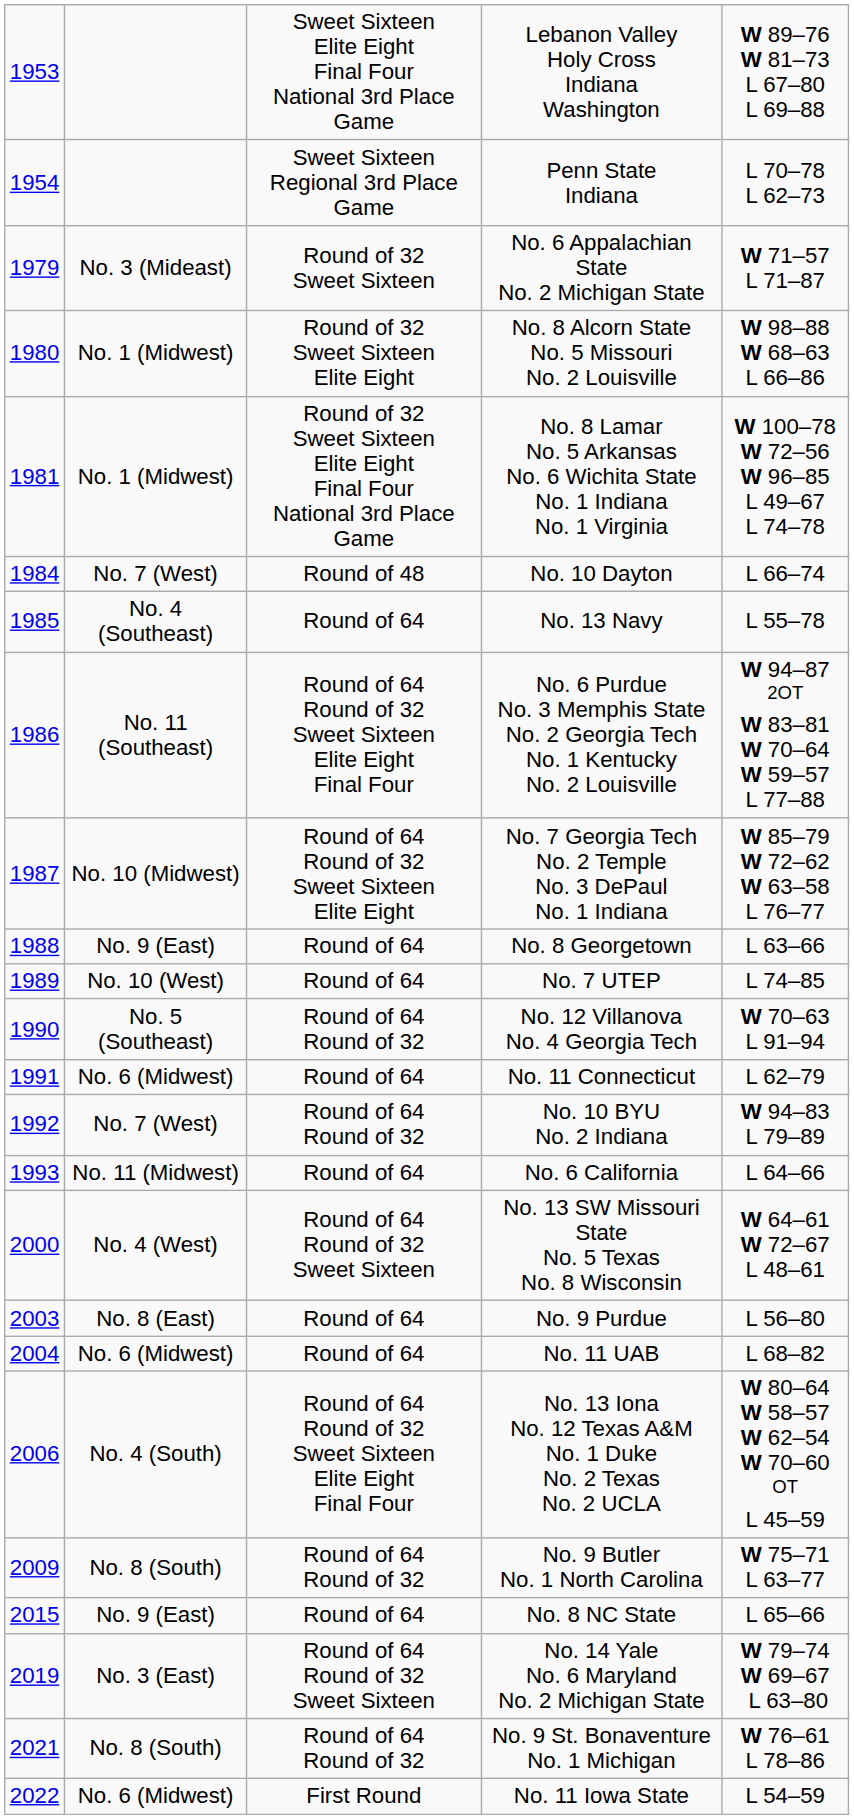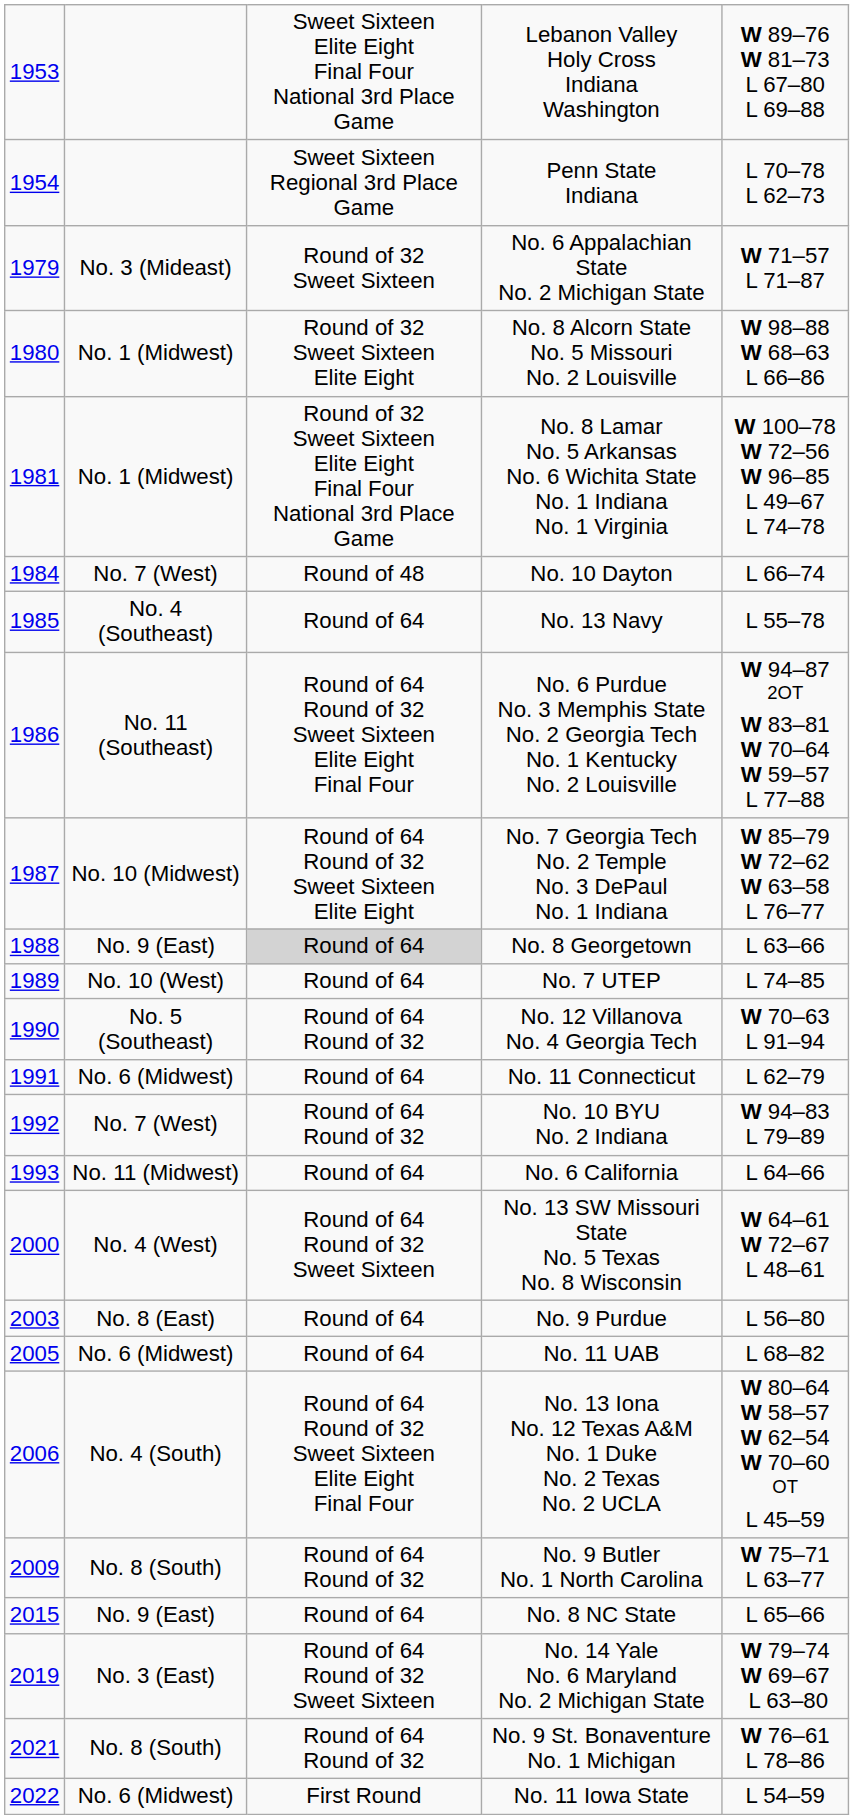 <table class="wikitable">
 <tr align="center">
 <td><a href='#'>1953</a></td>
 <td></td>
 <td>Sweet Sixteen<br>Elite Eight<br>Final Four<br>National 3rd Place Game</td>
 <td>Lebanon Valley<br>Holy Cross<br>Indiana<br>Washington</td>
 <td><strong>W</strong> 89–76<br><strong>W</strong> 81–73<br>L 67–80<br>L 69–88</td>
 </tr>
 <tr align="center">
 <td><a href='#'>1954</a></td>
 <td></td>
 <td>Sweet Sixteen<br>Regional 3rd Place Game</td>
 <td>Penn State<br>Indiana</td>
 <td>L 70–78<br>L 62–73</td>
 </tr>
 <tr align="center">
 <td><a href='#'>1979</a></td>
 <td>No. 3 (Mideast)</td>
 <td>Round of 32<br>Sweet Sixteen</td>
 <td>No. 6 Appalachian State<br>No. 2 Michigan State</td>
 <td><strong>W</strong> 71–57<br>L 71–87</td>
 </tr>
 <tr align="center">
 <td><a href='#'>1980</a></td>
 <td>No. 1 (Midwest)</td>
 <td>Round of 32<br>Sweet Sixteen<br>Elite Eight</td>
 <td>No. 8 Alcorn State<br>No. 5 Missouri<br>No. 2 Louisville</td>
 <td><strong>W</strong> 98–88<br><strong>W</strong> 68–63<br>L 66–86</td>
 </tr>
 <tr align="center">
 <td><a href='#'>1981</a></td>
 <td>No. 1 (Midwest)</td>
 <td>Round of 32<br>Sweet Sixteen<br>Elite Eight<br>Final Four<br>National 3rd Place Game</td>
 <td>No. 8 Lamar<br>No. 5 Arkansas<br>No. 6 Wichita State<br>No. 1 Indiana<br>No. 1 Virginia</td>
 <td><strong>W</strong> 100–78<br><strong>W</strong> 72–56<br><strong>W</strong> 96–85<br>L 49–67<br>L 74–78</td>
 </tr>
 <tr align="center">
 <td><a href='#'>1984</a></td>
 <td>No. 7 (West)</td>
 <td>Round of 48</td>
 <td>No. 10 Dayton</td>
 <td>L 66–74</td>
 </tr>
 <tr align="center">
 <td><a href='#'>1985</a></td>
 <td>No. 4 (Southeast)</td>
 <td>Round of 64</td>
 <td>No. 13 Navy</td>
 <td>L 55–78</td>
 </tr>
 <tr align="center">
 <td><a href='#'>1986</a></td>
 <td>No. 11 (Southeast)</td>
 <td>Round of 64<br>Round of 32<br>Sweet Sixteen<br>Elite Eight<br>Final Four</td>
 <td>No. 6 Purdue<br>No. 3 Memphis State<br>No. 2 Georgia Tech<br>No. 1 Kentucky<br>No. 2 Louisville</td>
 <td><strong>W</strong> 94–87 <sup>2OT</sup><br><strong>W</strong> 83–81<br><strong>W</strong> 70–64<br><strong>W</strong> 59–57<br>L 77–88</td>
 </tr>
 <tr align="center">
 <td><a href='#'>1987</a></td>
 <td>No. 10 (Midwest)</td>
 <td>Round of 64<br>Round of 32<br>Sweet Sixteen<br>Elite Eight</td>
 <td>No. 7 Georgia Tech<br>No. 2 Temple<br>No. 3 DePaul<br>No. 1 Indiana</td>
 <td><strong>W</strong> 85–79<br><strong>W</strong> 72–62<br><strong>W</strong> 63–58<br>L 76–77</td>
 </tr>
 <tr align="center">
 <td><a href='#'>1988</a></td>
 <td>No. 9 (East)</td>
-<td>Round of 64</td>
+<td style="background: lightgrey;">Round of 64</td>
 <td>No. 8 Georgetown</td>
 <td>L 63–66</td>
 </tr>
 <tr align="center">
 <td><a href='#'>1989</a></td>
 <td>No. 10 (West)</td>
 <td>Round of 64</td>
 <td>No. 7 UTEP</td>
 <td>L 74–85</td>
 </tr>
 <tr align="center">
 <td><a href='#'>1990</a></td>
 <td>No. 5 (Southeast)</td>
 <td>Round of 64<br>Round of 32</td>
 <td>No. 12 Villanova<br>No. 4 Georgia Tech</td>
 <td><strong>W</strong> 70–63<br>L 91–94</td>
 </tr>
 <tr align="center">
 <td><a href='#'>1991</a></td>
 <td>No. 6 (Midwest)</td>
 <td>Round of 64</td>
 <td>No. 11 Connecticut</td>
 <td>L 62–79</td>
 </tr>
 <tr align="center">
 <td><a href='#'>1992</a></td>
 <td>No. 7 (West)</td>
 <td>Round of 64<br>Round of 32</td>
 <td>No. 10 BYU<br>No. 2 Indiana</td>
 <td><strong>W</strong> 94–83<br>L 79–89</td>
 </tr>
 <tr align="center">
 <td><a href='#'>1993</a></td>
 <td>No. 11 (Midwest)</td>
 <td>Round of 64</td>
 <td>No. 6 California</td>
 <td>L 64–66</td>
 </tr>
 <tr align="center">
 <td><a href='#'>2000</a></td>
 <td>No. 4 (West)</td>
 <td>Round of 64<br>Round of 32<br>Sweet Sixteen</td>
 <td>No. 13 SW Missouri State<br>No. 5 Texas<br>No. 8 Wisconsin</td>
 <td><strong>W</strong> 64–61<br><strong>W</strong> 72–67<br>L 48–61</td>
 </tr>
 <tr align="center">
 <td><a href='#'>2003</a></td>
 <td>No. 8 (East)</td>
 <td>Round of 64</td>
 <td>No. 9 Purdue</td>
 <td>L 56–80</td>
 </tr>
 <tr align="center">
-<td><a href='#'>2004</a></td>
+<td><a href='#'>2005</a></td>
 <td>No. 6 (Midwest)</td>
 <td>Round of 64</td>
 <td>No. 11 UAB</td>
 <td>L 68–82</td>
 </tr>
 <tr align="center">
 <td><a href='#'>2006</a></td>
 <td>No. 4 (South)</td>
 <td>Round of 64<br>Round of 32<br>Sweet Sixteen<br>Elite Eight<br>Final Four</td>
 <td>No. 13 Iona<br>No. 12 Texas A&M<br>No. 1 Duke<br>No. 2 Texas<br>No. 2 UCLA</td>
 <td><strong>W</strong> 80–64<br><strong>W</strong> 58–57<br><strong>W</strong> 62–54<br><strong>W</strong> 70–60 <sup>OT</sup><br>L 45–59</td>
 </tr>
 <tr align="center">
 <td><a href='#'>2009</a></td>
 <td>No. 8 (South)</td>
 <td>Round of 64<br>Round of 32</td>
 <td>No. 9 Butler<br>No. 1 North Carolina</td>
 <td><strong>W</strong> 75–71<br>L 63–77</td>
 </tr>
 <tr align="center">
 <td><a href='#'>2015</a></td>
 <td>No. 9 (East)</td>
 <td>Round of 64</td>
 <td>No. 8 NC State</td>
 <td>L 65–66</td>
 </tr>
 <tr align="center">
 <td><a href='#'>2019</a></td>
 <td>No. 3 (East)</td>
 <td>Round of 64<br>Round of 32<br>Sweet Sixteen</td>
 <td>No. 14 Yale<br>No. 6 Maryland<br>No. 2 Michigan State</td>
 <td><strong>W</strong> 79–74<br><strong>W</strong> 69–67<br> L 63–80</td>
 </tr>
 <tr align="center">
 <td><a href='#'>2021</a></td>
 <td>No. 8 (South)</td>
 <td>Round of 64<br>Round of 32</td>
 <td>No. 9 St. Bonaventure<br>No. 1 Michigan</td>
 <td><strong>W</strong> 76–61<br>L 78–86</td>
 </tr>
 <tr align="center">
 <td><a href='#'>2022</a></td>
 <td>No. 6 (Midwest)</td>
 <td>First Round</td>
 <td>No. 11 Iowa State</td>
 <td>L 54–59</td>
 </tr>
 </table>
